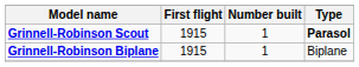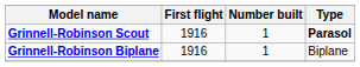 <table class="wikitable" align=center style="font-size:90%;">
 <tr>
 </tr>
 <tr style="background:#efefef;">
 <th>Model name</th>
 <th>First flight</th>
 <th>Number built</th>
 <th>Type</th>
 </tr>
 <tr>
 <td align=left><strong><a href='#'>Grinnell-Robinson Scout</a></strong></td>
-<td align=center>1915</td>
+<td align=center>1916</td>
 <td align=center>1</td>
 <td align=left><strong>Parasol</strong></td>
 </tr>
 <tr>
 <td align=left><strong><a href='#'>Grinnell-Robinson Biplane</a></strong></td>
-<td align=center>1915</td>
+<td align=center>1916</td>
 <td align=center>1</td>
 <td align=left>Biplane</td>
 </tr>
 <tr>
 </tr>
 </table>
